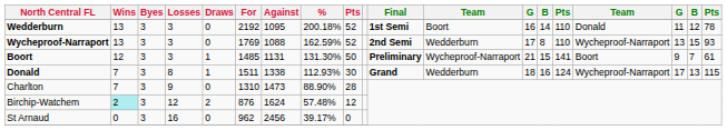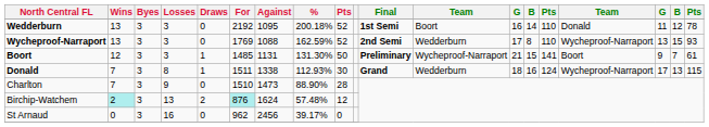 <table style="font-size: 85%; text-align: left;" class="wikitable">
 <tr>
 <th style="color:crimson">North Central  FL</th>
 <th style="color:crimson">Wins</th>
 <th style="color:crimson">Byes</th>
 <th style="color:crimson">Losses</th>
 <th style="color:crimson">Draws</th>
 <th style="color:crimson">For</th>
 <th style="color:crimson">Against</th>
 <th style="color:crimson">%</th>
 <th style="color:crimson">Pts</th>
 <th></th>
 <th style="color:green">Final</th>
 <th style="color:green">Team</th>
 <th style="color:green">G</th>
 <th style="color:green">B</th>
 <th style="color:green">Pts</th>
 <th style="color:green">Team</th>
 <th style="color:green">G</th>
 <th style="color:green">B</th>
 <th style="color:green">Pts</th>
 </tr>
 <tr>
 </tr>
 <tr>
 </tr>
 <tr>
 <td><strong>	Wedderburn	</strong></td>
 <td>13</td>
 <td>3</td>
 <td>3</td>
 <td>0</td>
 <td>2192</td>
 <td>1095</td>
 <td>200.18%</td>
 <td>52</td>
 <td></td>
 <td><strong>1st Semi</strong></td>
 <td>Boort</td>
 <td>16</td>
 <td>14</td>
 <td>110</td>
 <td>Donald</td>
 <td>11</td>
 <td>12</td>
 <td>78</td>
 </tr>
 <tr>
 <td><strong>	Wycheproof-Narraport	</strong></td>
 <td>13</td>
 <td>3</td>
 <td>3</td>
 <td>0</td>
 <td>1769</td>
 <td>1088</td>
 <td>162.59%</td>
 <td>52</td>
 <td></td>
 <td><strong>2nd Semi</strong></td>
 <td>Wedderburn</td>
 <td>17</td>
 <td>8</td>
 <td>110</td>
 <td>Wycheproof-Narraport</td>
 <td>13</td>
 <td>15</td>
 <td>93</td>
 </tr>
 <tr>
 <td><strong>	Boort	</strong></td>
 <td>12</td>
 <td>3</td>
 <td>3</td>
 <td>1</td>
 <td>1485</td>
 <td>1131</td>
 <td>131.30%</td>
 <td>50</td>
 <td></td>
 <td><strong>Preliminary</strong></td>
 <td>Wycheproof-Narraport</td>
 <td>21</td>
 <td>15</td>
 <td>141</td>
 <td>Boort</td>
 <td>9</td>
 <td>7</td>
 <td>61</td>
 </tr>
 <tr>
 <td><strong>	Donald 	</strong></td>
 <td>7</td>
 <td>3</td>
 <td>8</td>
 <td>1</td>
 <td>1511</td>
 <td>1338</td>
 <td>112.93%</td>
 <td>30</td>
 <td></td>
 <td><strong>Grand</strong></td>
 <td>Wedderburn</td>
 <td>18</td>
 <td>16</td>
 <td>124</td>
 <td>Wycheproof-Narraport</td>
 <td>17</td>
 <td>13</td>
 <td>115</td>
 </tr>
 <tr>
 <td>Charlton</td>
 <td>7</td>
 <td>3</td>
 <td>9</td>
 <td>0</td>
-<td>1310</td>
+<td>1510</td>
 <td>1473</td>
 <td>88.90%</td>
 <td>28</td>
 <td></td>
 </tr>
 <tr>
 <td>Birchip-Watchem</td>
 <td style="background: paleturquoise;">2</td>
 <td>3</td>
-<td>12</td>
+<td>13</td>
 <td>2</td>
-<td>876</td>
+<td style="background: paleturquoise;">876</td>
 <td>1624</td>
 <td>57.48%</td>
 <td>12</td>
 <td></td>
 </tr>
 <tr>
 <td>St Arnaud</td>
 <td>0</td>
 <td>3</td>
 <td>16</td>
 <td>0</td>
 <td>962</td>
 <td>2456</td>
 <td>39.17%</td>
 <td>0</td>
 <td></td>
 </tr>
 <tr>
 </tr>
 </table>
